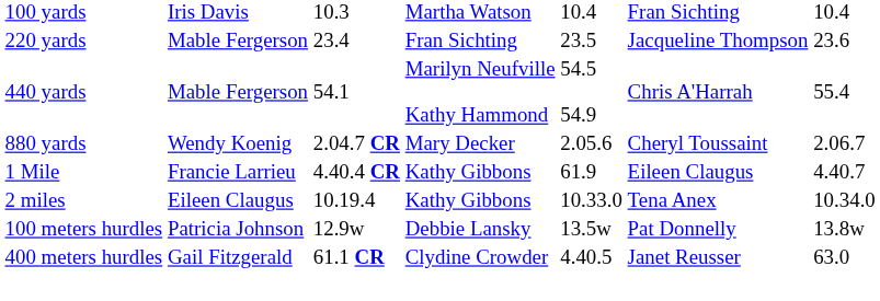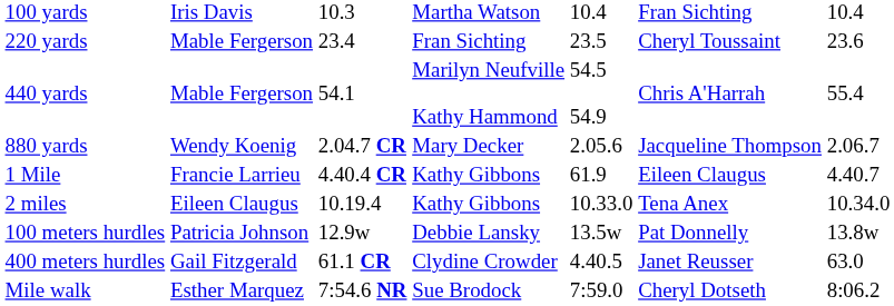 <table>
 <tr>
 <td><a href='#'>100 yards</a></td>
 <td><a href='#'>Iris Davis</a></td>
 <td>10.3</td>
 <td><a href='#'>Martha Watson</a></td>
 <td>10.4</td>
 <td><a href='#'>Fran Sichting</a></td>
 <td>10.4</td>
 </tr>
 <tr>
 <td><a href='#'>220 yards</a></td>
 <td><a href='#'>Mable Fergerson</a></td>
 <td>23.4</td>
 <td><a href='#'>Fran Sichting</a></td>
 <td>23.5</td>
-<td><a href='#'>Jacqueline Thompson</a></td>
+<td><a href='#'>Cheryl Toussaint</a></td>
 <td>23.6</td>
 </tr>
 <tr>
 <td><a href='#'>440 yards</a></td>
 <td><a href='#'>Mable Fergerson</a></td>
 <td>54.1</td>
 <td><a href='#'>Marilyn Neufville</a><br><br><a href='#'>Kathy Hammond</a></td>
 <td>54.5<br><br>54.9</td>
 <td><a href='#'>Chris A'Harrah</a></td>
 <td>55.4</td>
 </tr>
 <tr>
 <td><a href='#'>880 yards</a></td>
 <td><a href='#'>Wendy Koenig</a></td>
 <td>2.04.7	<strong><a href='#'>CR</a></strong></td>
 <td><a href='#'>Mary Decker</a></td>
 <td>2.05.6</td>
-<td><a href='#'>Cheryl Toussaint</a></td>
+<td><a href='#'>Jacqueline Thompson</a></td>
 <td>2.06.7</td>
 </tr>
 <tr>
 <td><a href='#'>1 Mile</a></td>
 <td><a href='#'>Francie Larrieu</a></td>
 <td>4.40.4	<strong><a href='#'>CR</a></strong></td>
 <td><a href='#'>Kathy Gibbons</a></td>
 <td>61.9</td>
 <td><a href='#'>Eileen Claugus</a></td>
 <td>4.40.7</td>
 </tr>
 <tr>
 <td><a href='#'>2 miles</a></td>
 <td><a href='#'>Eileen Claugus</a></td>
 <td>10.19.4</td>
 <td><a href='#'>Kathy Gibbons</a></td>
 <td>10.33.0</td>
 <td><a href='#'>Tena Anex</a></td>
 <td>10.34.0</td>
 </tr>
 <tr>
 <td><a href='#'>100 meters hurdles</a></td>
 <td><a href='#'>Patricia Johnson</a></td>
 <td>12.9w</td>
 <td><a href='#'>Debbie Lansky</a></td>
 <td>13.5w</td>
 <td><a href='#'>Pat Donnelly</a></td>
 <td>13.8w</td>
 </tr>
 <tr>
 <td><a href='#'>400 meters hurdles</a></td>
 <td><a href='#'>Gail Fitzgerald</a></td>
 <td>61.1	<strong><a href='#'>CR</a></strong></td>
 <td><a href='#'>Clydine Crowder</a></td>
 <td>4.40.5</td>
 <td><a href='#'>Janet Reusser</a></td>
 <td>63.0</td>
 </tr>
+<tr>
+<td><a href='#'>Mile walk</a></td>
+<td><a href='#'>Esther Marquez</a></td>
+<td>7:54.6 <strong><a href='#'>NR</a></strong></td>
+<td><a href='#'>Sue Brodock</a></td>
+<td>7:59.0</td>
+<td><a href='#'>Cheryl Dotseth</a></td>
+<td>8:06.2</td>
+</tr>
 </table>
